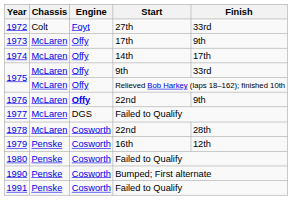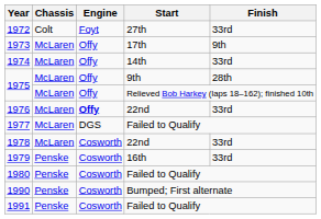 <table class="wikitable" style="font-size: 95%;">
 <tr>
 <th>Year</th>
 <th>Chassis</th>
 <th>Engine</th>
 <th>Start</th>
 <th>Finish</th>
 </tr>
 <tr>
 <td><a href='#'>1972</a></td>
 <td>Colt</td>
 <td><a href='#'>Foyt</a></td>
 <td>27th</td>
 <td>33rd</td>
 </tr>
 <tr>
 <td><a href='#'>1973</a></td>
 <td><a href='#'>McLaren</a></td>
 <td><a href='#'>Offy</a></td>
 <td>17th</td>
 <td>9th</td>
 </tr>
 <tr>
 <td><a href='#'>1974</a></td>
 <td><a href='#'>McLaren</a></td>
 <td><a href='#'>Offy</a></td>
 <td>14th</td>
-<td>17th</td>
+<td>33rd</td>
 </tr>
 <tr>
 <td rowspan=2><a href='#'>1975</a></td>
 <td><a href='#'>McLaren</a></td>
 <td><a href='#'>Offy</a></td>
 <td>9th</td>
-<td>33rd</td>
+<td>28th</td>
 </tr>
 <tr>
 <td><a href='#'>McLaren</a></td>
 <td><a href='#'>Offy</a></td>
 <td colspan=2><small>Relieved <a href='#'>Bob Harkey</a> (laps 18–162); finished 10th </small></td>
 </tr>
 <tr>
 <td><a href='#'>1976</a></td>
 <td><a href='#'>McLaren</a></td>
 <td><strong><a href='#'>Offy</a></strong></td>
 <td>22nd</td>
-<td>9th</td>
+<td>33rd</td>
 </tr>
 <tr>
 <td><a href='#'>1977</a></td>
 <td><a href='#'>McLaren</a></td>
 <td>DGS</td>
 <td colspan=2>Failed to Qualify</td>
 </tr>
 <tr>
 <td><a href='#'>1978</a></td>
 <td><a href='#'>McLaren</a></td>
 <td><a href='#'>Cosworth</a></td>
 <td>22nd</td>
-<td>28th</td>
+<td>33rd</td>
 </tr>
 <tr>
 <td><a href='#'>1979</a></td>
 <td><a href='#'>Penske</a></td>
 <td><a href='#'>Cosworth</a></td>
 <td>16th</td>
-<td>12th</td>
+<td>33rd</td>
 </tr>
 <tr>
 <td><a href='#'>1980</a></td>
 <td><a href='#'>Penske</a></td>
 <td><a href='#'>Cosworth</a></td>
 <td colspan=2>Failed to Qualify</td>
 </tr>
 <tr>
 <td><a href='#'>1990</a></td>
 <td><a href='#'>Penske</a></td>
 <td><a href='#'>Cosworth</a></td>
 <td colspan=2>Bumped; First alternate</td>
 </tr>
 <tr>
 <td><a href='#'>1991</a></td>
 <td><a href='#'>Penske</a></td>
 <td><a href='#'>Cosworth</a></td>
 <td colspan=2>Failed to Qualify</td>
 </tr>
 </table>
